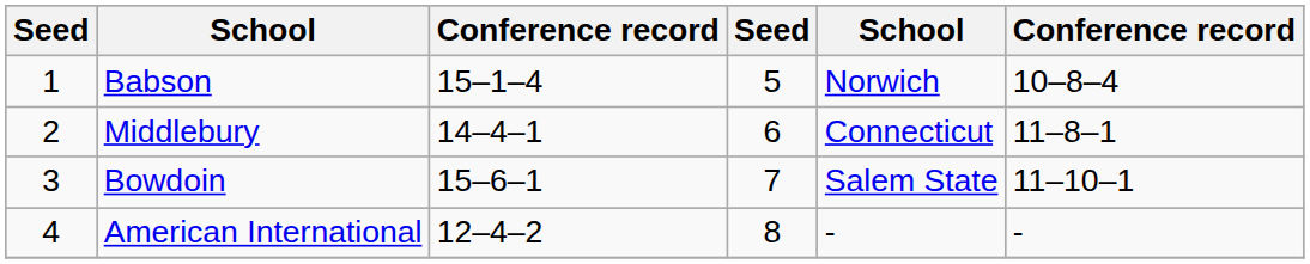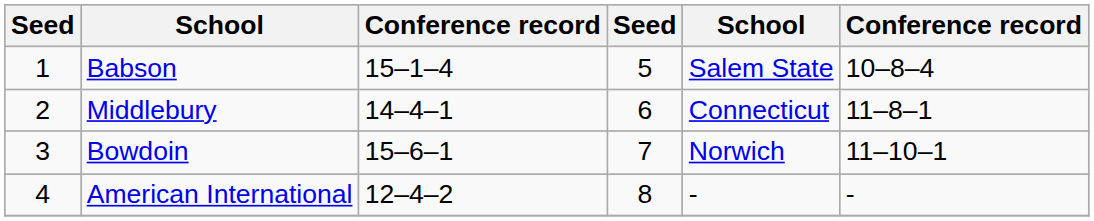 <table class="wikitable">
 <tr>
 <th>Seed</th>
 <th>School</th>
 <th>Conference record</th>
 <th>Seed</th>
 <th>School</th>
 <th>Conference record</th>
 </tr>
 <tr>
 <td align=center>1</td>
 <td><a href='#'>Babson</a></td>
 <td>15–1–4</td>
 <td align=center>5</td>
-<td><a href='#'>Norwich</a></td>
+<td><a href='#'>Salem State</a></td>
 <td>10–8–4</td>
 </tr>
 <tr>
 <td align=center>2</td>
 <td><a href='#'>Middlebury</a></td>
 <td>14–4–1</td>
 <td align=center>6</td>
 <td><a href='#'>Connecticut</a></td>
 <td>11–8–1</td>
 </tr>
 <tr>
 <td align=center>3</td>
 <td><a href='#'>Bowdoin</a></td>
 <td>15–6–1</td>
 <td align=center>7</td>
-<td><a href='#'>Salem State</a></td>
+<td><a href='#'>Norwich</a></td>
 <td>11–10–1</td>
 </tr>
 <tr>
 <td align=center>4</td>
 <td><a href='#'>American International</a></td>
 <td>12–4–2</td>
 <td align=center>8</td>
 <td>-</td>
 <td>-</td>
 </tr>
 <tr>
 </tr>
 </table>
